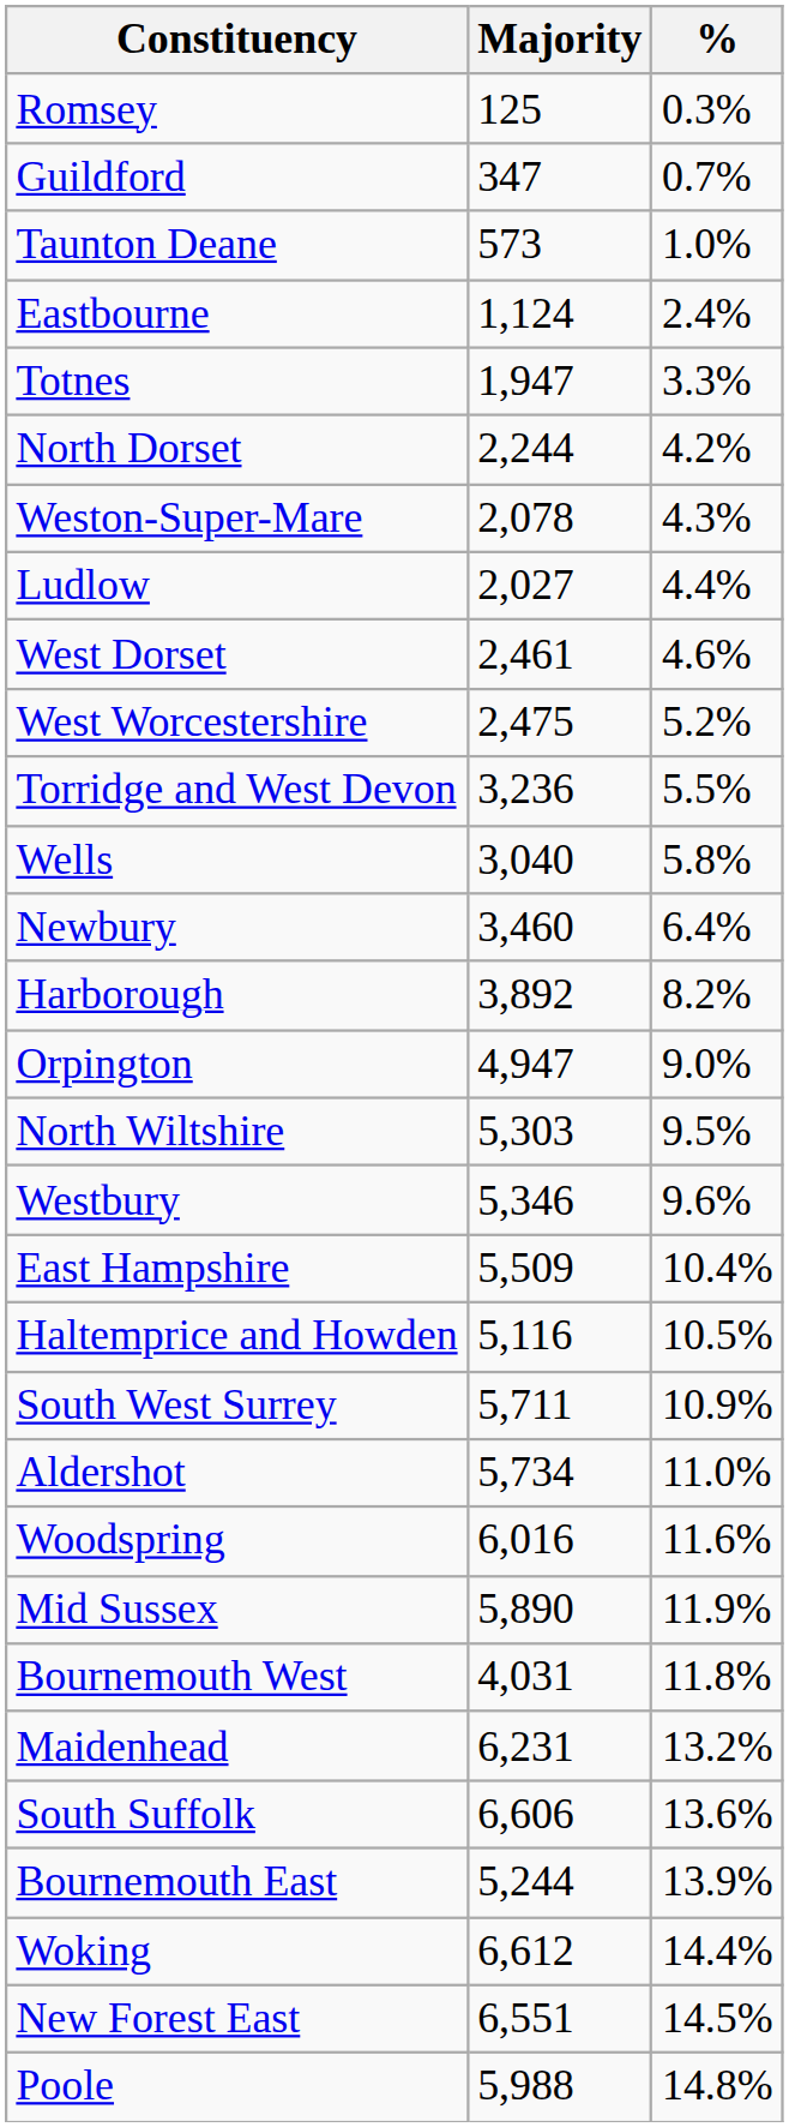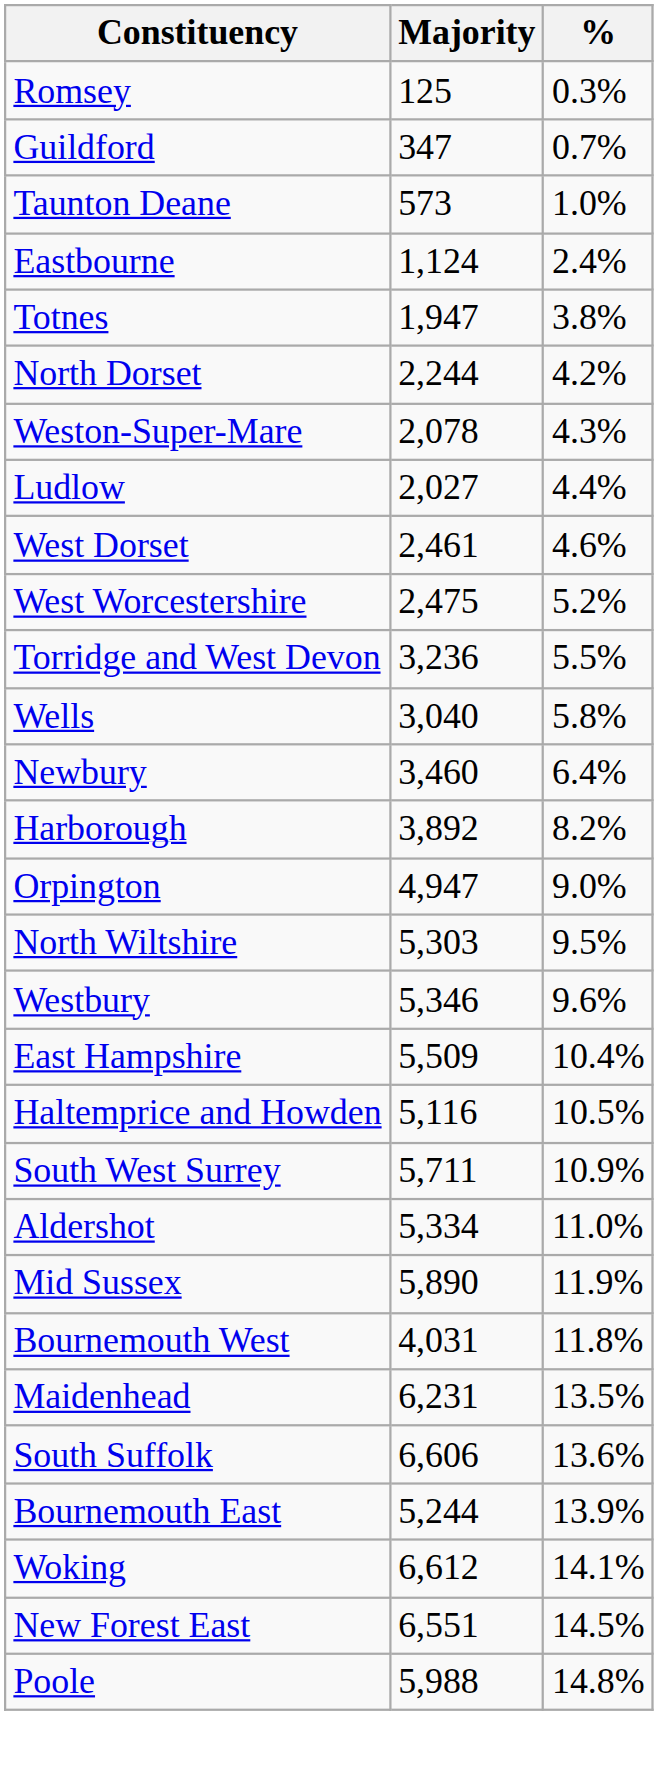 <table class="wikitable sortable">
 <tr>
 <th>Constituency</th>
 <th>Majority</th>
 <th>%</th>
 </tr>
 <tr>
 <td><a href='#'>Romsey</a></td>
 <td>125</td>
 <td>0.3%</td>
 </tr>
 <tr>
 <td><a href='#'>Guildford</a></td>
 <td>347</td>
 <td>0.7%</td>
 </tr>
 <tr>
 <td><a href='#'>Taunton Deane</a></td>
 <td>573</td>
 <td>1.0%</td>
 </tr>
 <tr>
 <td><a href='#'>Eastbourne</a></td>
 <td>1,124</td>
 <td>2.4%</td>
 </tr>
 <tr>
 <td><a href='#'>Totnes</a></td>
 <td>1,947</td>
-<td>3.3%</td>
+<td>3.8%</td>
 </tr>
 <tr>
 <td><a href='#'>North Dorset</a></td>
 <td>2,244</td>
 <td>4.2%</td>
 </tr>
 <tr>
 <td><a href='#'>Weston-Super-Mare</a></td>
 <td>2,078</td>
 <td>4.3%</td>
 </tr>
 <tr>
 <td><a href='#'>Ludlow</a></td>
 <td>2,027</td>
 <td>4.4%</td>
 </tr>
 <tr>
 <td><a href='#'>West Dorset</a></td>
 <td>2,461</td>
 <td>4.6%</td>
 </tr>
 <tr>
 <td><a href='#'>West Worcestershire</a></td>
 <td>2,475</td>
 <td>5.2%</td>
 </tr>
 <tr>
 <td><a href='#'>Torridge and West Devon</a></td>
 <td>3,236</td>
 <td>5.5%</td>
 </tr>
 <tr>
 <td><a href='#'>Wells</a></td>
 <td>3,040</td>
 <td>5.8%</td>
 </tr>
 <tr>
 <td><a href='#'>Newbury</a></td>
 <td>3,460</td>
 <td>6.4%</td>
 </tr>
 <tr>
 <td><a href='#'>Harborough</a></td>
 <td>3,892</td>
 <td>8.2%</td>
 </tr>
 <tr>
 <td><a href='#'>Orpington</a></td>
 <td>4,947</td>
 <td>9.0%</td>
 </tr>
 <tr>
 <td><a href='#'>North Wiltshire</a></td>
 <td>5,303</td>
 <td>9.5%</td>
 </tr>
 <tr>
 <td><a href='#'>Westbury</a></td>
 <td>5,346</td>
 <td>9.6%</td>
 </tr>
 <tr>
 <td><a href='#'>East Hampshire</a></td>
 <td>5,509</td>
 <td>10.4%</td>
 </tr>
 <tr>
 <td><a href='#'>Haltemprice and Howden</a></td>
 <td>5,116</td>
 <td>10.5%</td>
 </tr>
 <tr>
 <td><a href='#'>South West Surrey</a></td>
 <td>5,711</td>
 <td>10.9%</td>
 </tr>
 <tr>
 <td><a href='#'>Aldershot</a></td>
-<td>5,734</td>
+<td>5,334</td>
 <td>11.0%</td>
-</tr>
-<tr>
-<td><a href='#'>Woodspring</a></td>
-<td>6,016</td>
-<td>11.6%</td>
 </tr>
 <tr>
 <td><a href='#'>Mid Sussex</a></td>
 <td>5,890</td>
 <td>11.9%</td>
 </tr>
 <tr>
 <td><a href='#'>Bournemouth West</a></td>
 <td>4,031</td>
 <td>11.8%</td>
 </tr>
 <tr>
 <td><a href='#'>Maidenhead</a></td>
 <td>6,231</td>
-<td>13.2%</td>
+<td>13.5%</td>
 </tr>
 <tr>
 <td><a href='#'>South Suffolk</a></td>
 <td>6,606</td>
 <td>13.6%</td>
 </tr>
 <tr>
 <td><a href='#'>Bournemouth East</a></td>
 <td>5,244</td>
 <td>13.9%</td>
 </tr>
 <tr>
 <td><a href='#'>Woking</a></td>
 <td>6,612</td>
-<td>14.4%</td>
+<td>14.1%</td>
 </tr>
 <tr>
 <td><a href='#'>New Forest East</a></td>
 <td>6,551</td>
 <td>14.5%</td>
 </tr>
 <tr>
 <td><a href='#'>Poole</a></td>
 <td>5,988</td>
 <td>14.8%</td>
 </tr>
 </table>
